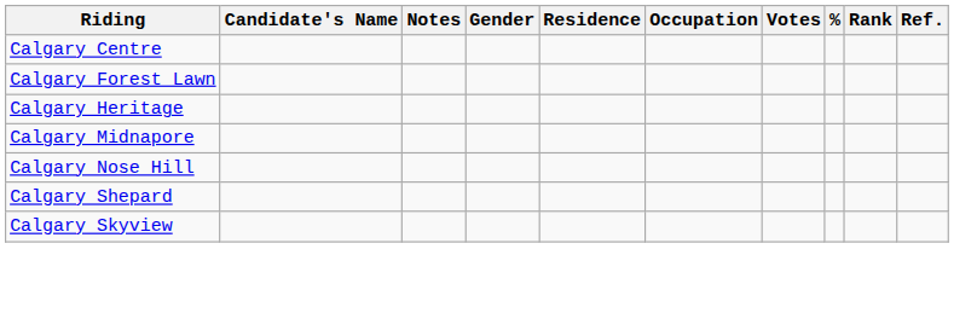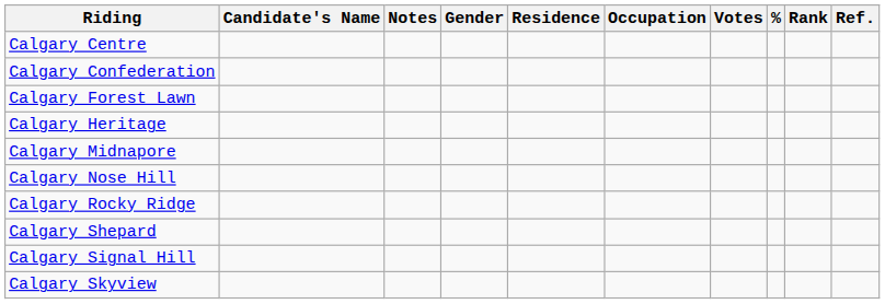 <table class="wikitable sortable">
 <tr>
 <th>Riding</th>
 <th>Candidate's Name</th>
 <th>Notes</th>
 <th>Gender</th>
 <th>Residence</th>
 <th>Occupation</th>
 <th>Votes</th>
 <th>%</th>
 <th>Rank</th>
 <th>Ref.</th>
 </tr>
 <tr>
 <td><a href='#'>Calgary Centre</a></td>
+<td></td>
+<td></td>
+<td></td>
+<td></td>
+<td></td>
+<td></td>
+<td></td>
+<td></td>
+<td></td>
+</tr>
+<tr>
+<td><a href='#'>Calgary Confederation</a></td>
 <td></td>
 <td></td>
 <td></td>
 <td></td>
 <td></td>
 <td></td>
 <td></td>
 <td></td>
 <td></td>
 </tr>
 <tr>
 <td><a href='#'>Calgary Forest Lawn</a></td>
 <td></td>
 <td></td>
 <td></td>
 <td></td>
 <td></td>
 <td></td>
 <td></td>
 <td></td>
 <td></td>
 </tr>
 <tr>
 <td><a href='#'>Calgary Heritage</a></td>
 <td></td>
 <td></td>
 <td></td>
 <td></td>
 <td></td>
 <td></td>
 <td></td>
 <td></td>
 <td></td>
 </tr>
 <tr>
 <td><a href='#'>Calgary Midnapore</a></td>
 <td></td>
 <td></td>
 <td></td>
 <td></td>
 <td></td>
 <td></td>
 <td></td>
 <td></td>
 <td></td>
 </tr>
 <tr>
 <td><a href='#'>Calgary Nose Hill</a></td>
 <td></td>
 <td></td>
 <td></td>
 <td></td>
 <td></td>
 <td></td>
 <td></td>
 <td></td>
 <td></td>
 </tr>
 <tr>
+<td><a href='#'>Calgary Rocky Ridge</a></td>
+<td></td>
+<td></td>
+<td></td>
+<td></td>
+<td></td>
+<td></td>
+<td></td>
+<td></td>
+<td></td>
+</tr>
+<tr>
 <td><a href='#'>Calgary Shepard</a></td>
+<td></td>
+<td></td>
+<td></td>
+<td></td>
+<td></td>
+<td></td>
+<td></td>
+<td></td>
+<td></td>
+</tr>
+<tr>
+<td><a href='#'>Calgary Signal Hill</a></td>
 <td></td>
 <td></td>
 <td></td>
 <td></td>
 <td></td>
 <td></td>
 <td></td>
 <td></td>
 <td></td>
 </tr>
 <tr>
 <td><a href='#'>Calgary Skyview</a></td>
 <td></td>
 <td></td>
 <td></td>
 <td></td>
 <td></td>
 <td></td>
 <td></td>
 <td></td>
 <td></td>
 </tr>
 </table>
